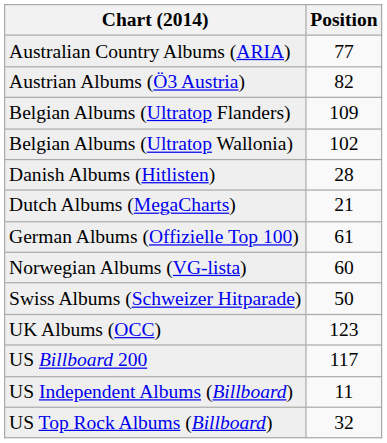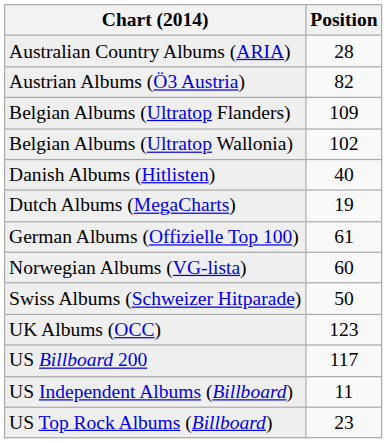 <table class="wikitable sortable plainrowheaders">
 <tr>
 <th>Chart (2014)</th>
 <th>Position</th>
 </tr>
 <tr>
 <td bgcolor="#efefef">Australian Country Albums (<a href='#'>ARIA</a>)</td>
-<td align="center">77</td>
+<td align="center">28</td>
 </tr>
 <tr>
 <td bgcolor="#efefef">Austrian Albums (<a href='#'>Ö3 Austria</a>)</td>
 <td align="center">82</td>
 </tr>
 <tr>
 <td bgcolor="#efefef">Belgian Albums (<a href='#'>Ultratop</a> Flanders)</td>
 <td align="center">109</td>
 </tr>
 <tr>
 <td bgcolor="#efefef">Belgian Albums (<a href='#'>Ultratop</a> Wallonia)</td>
 <td align="center">102</td>
 </tr>
 <tr>
 <td bgcolor="#efefef">Danish Albums (<a href='#'>Hitlisten</a>)</td>
-<td align="center">28</td>
+<td align="center">40</td>
 </tr>
 <tr>
 <td bgcolor="#efefef">Dutch Albums (<a href='#'>MegaCharts</a>)</td>
-<td align="center">21</td>
+<td align="center">19</td>
 </tr>
 <tr>
 <td bgcolor="#efefef">German Albums (<a href='#'>Offizielle Top 100</a>)</td>
 <td align="center">61</td>
 </tr>
 <tr>
 <td bgcolor="#efefef">Norwegian Albums (<a href='#'>VG-lista</a>)</td>
 <td align="center">60</td>
 </tr>
 <tr>
 <td bgcolor="#efefef">Swiss Albums (<a href='#'>Schweizer Hitparade</a>)</td>
 <td align="center">50</td>
 </tr>
 <tr>
 <td bgcolor="#efefef">UK Albums (<a href='#'>OCC</a>)</td>
 <td align="center">123</td>
 </tr>
 <tr>
 <td bgcolor="#efefef">US <a href='#'><em>Billboard</em> 200</a></td>
 <td align="center">117</td>
 </tr>
 <tr>
 <td bgcolor="#efefef">US <a href='#'>Independent Albums</a> (<em><a href='#'>Billboard</a></em>)</td>
 <td align="center">11</td>
 </tr>
 <tr>
 <td bgcolor="#efefef">US <a href='#'>Top Rock Albums</a> (<em><a href='#'>Billboard</a></em>)</td>
-<td align="center">32</td>
+<td align="center">23</td>
 </tr>
 </table>
